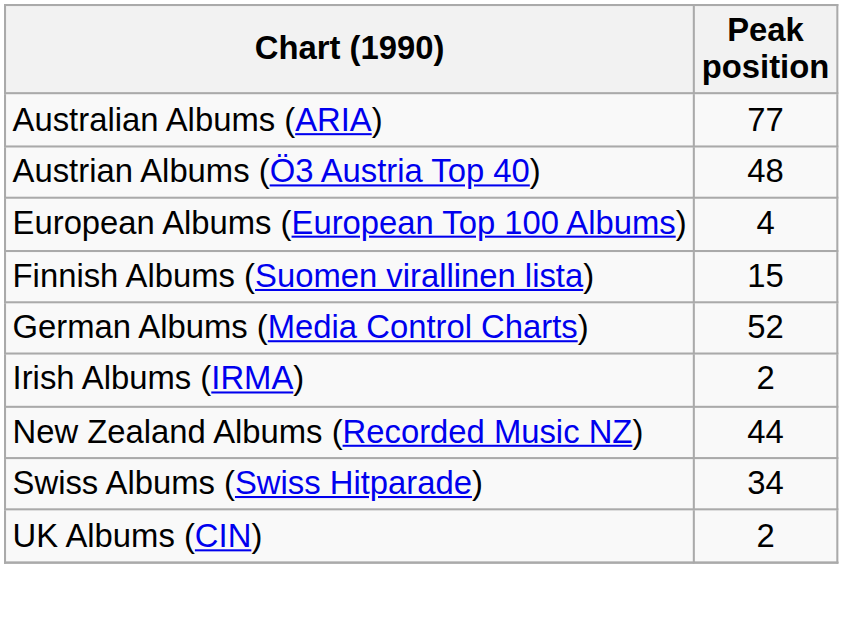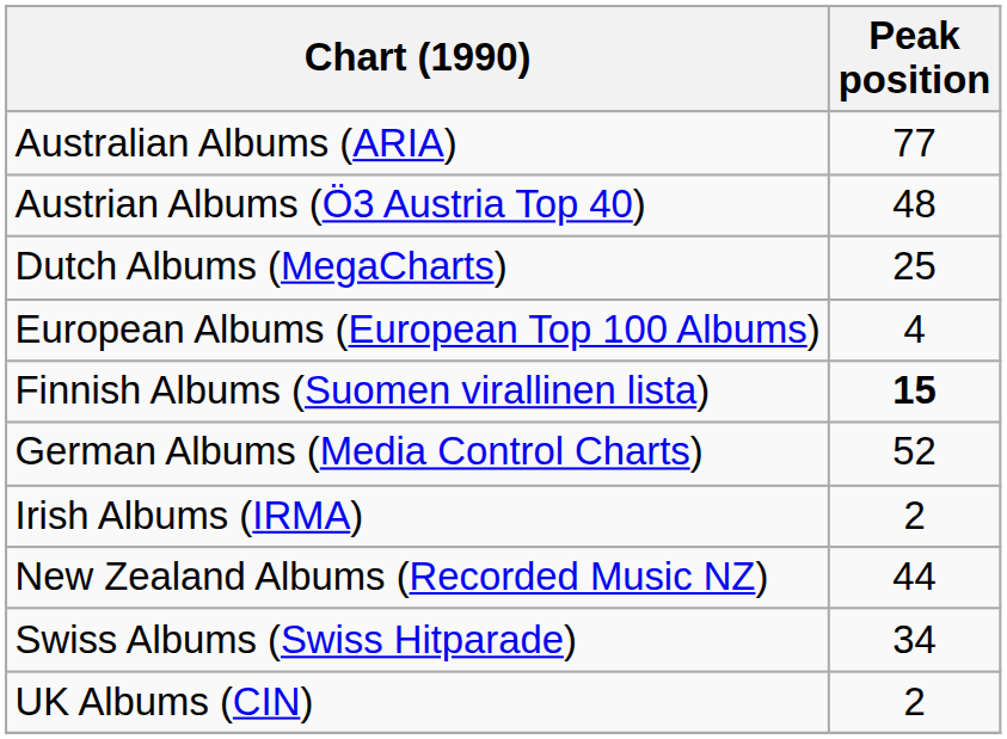 <table class="wikitable sortable">
 <tr>
 <th align="left">Chart (1990)</th>
 <th align="center">Peak<br>position</th>
 </tr>
 <tr>
 <td align="left">Australian Albums (<a href='#'>ARIA</a>)</td>
 <td align="center">77</td>
 </tr>
 <tr>
 <td align="left">Austrian Albums (<a href='#'>Ö3 Austria Top 40</a>)</td>
 <td align="center">48</td>
 </tr>
 <tr>
+<td align="left">Dutch Albums (<a href='#'>MegaCharts</a>)</td>
+<td align="center">25</td>
+</tr>
+<tr>
 <td>European Albums (<a href='#'>European Top 100 Albums</a>)</td>
 <td style="text-align:center;">4</td>
 </tr>
 <tr>
 <td>Finnish Albums (<a href='#'>Suomen virallinen lista</a>)</td>
-<td align="center">15</td>
+<td align="center"><strong>15</strong></td>
 </tr>
 <tr>
 <td align="left">German Albums (<a href='#'>Media Control Charts</a>)</td>
 <td align="center">52</td>
 </tr>
 <tr>
 <td>Irish Albums (<a href='#'>IRMA</a>)</td>
 <td style="text-align:center;">2</td>
 </tr>
 <tr>
 <td align="left">New Zealand Albums (<a href='#'>Recorded Music NZ</a>)</td>
 <td align="center">44</td>
 </tr>
 <tr>
 <td align="left">Swiss Albums (<a href='#'>Swiss Hitparade</a>)</td>
 <td align="center">34</td>
 </tr>
 <tr>
 <td align="left">UK Albums (<a href='#'>CIN</a>)</td>
 <td align="center">2</td>
 </tr>
 <tr>
 </tr>
 </table>
